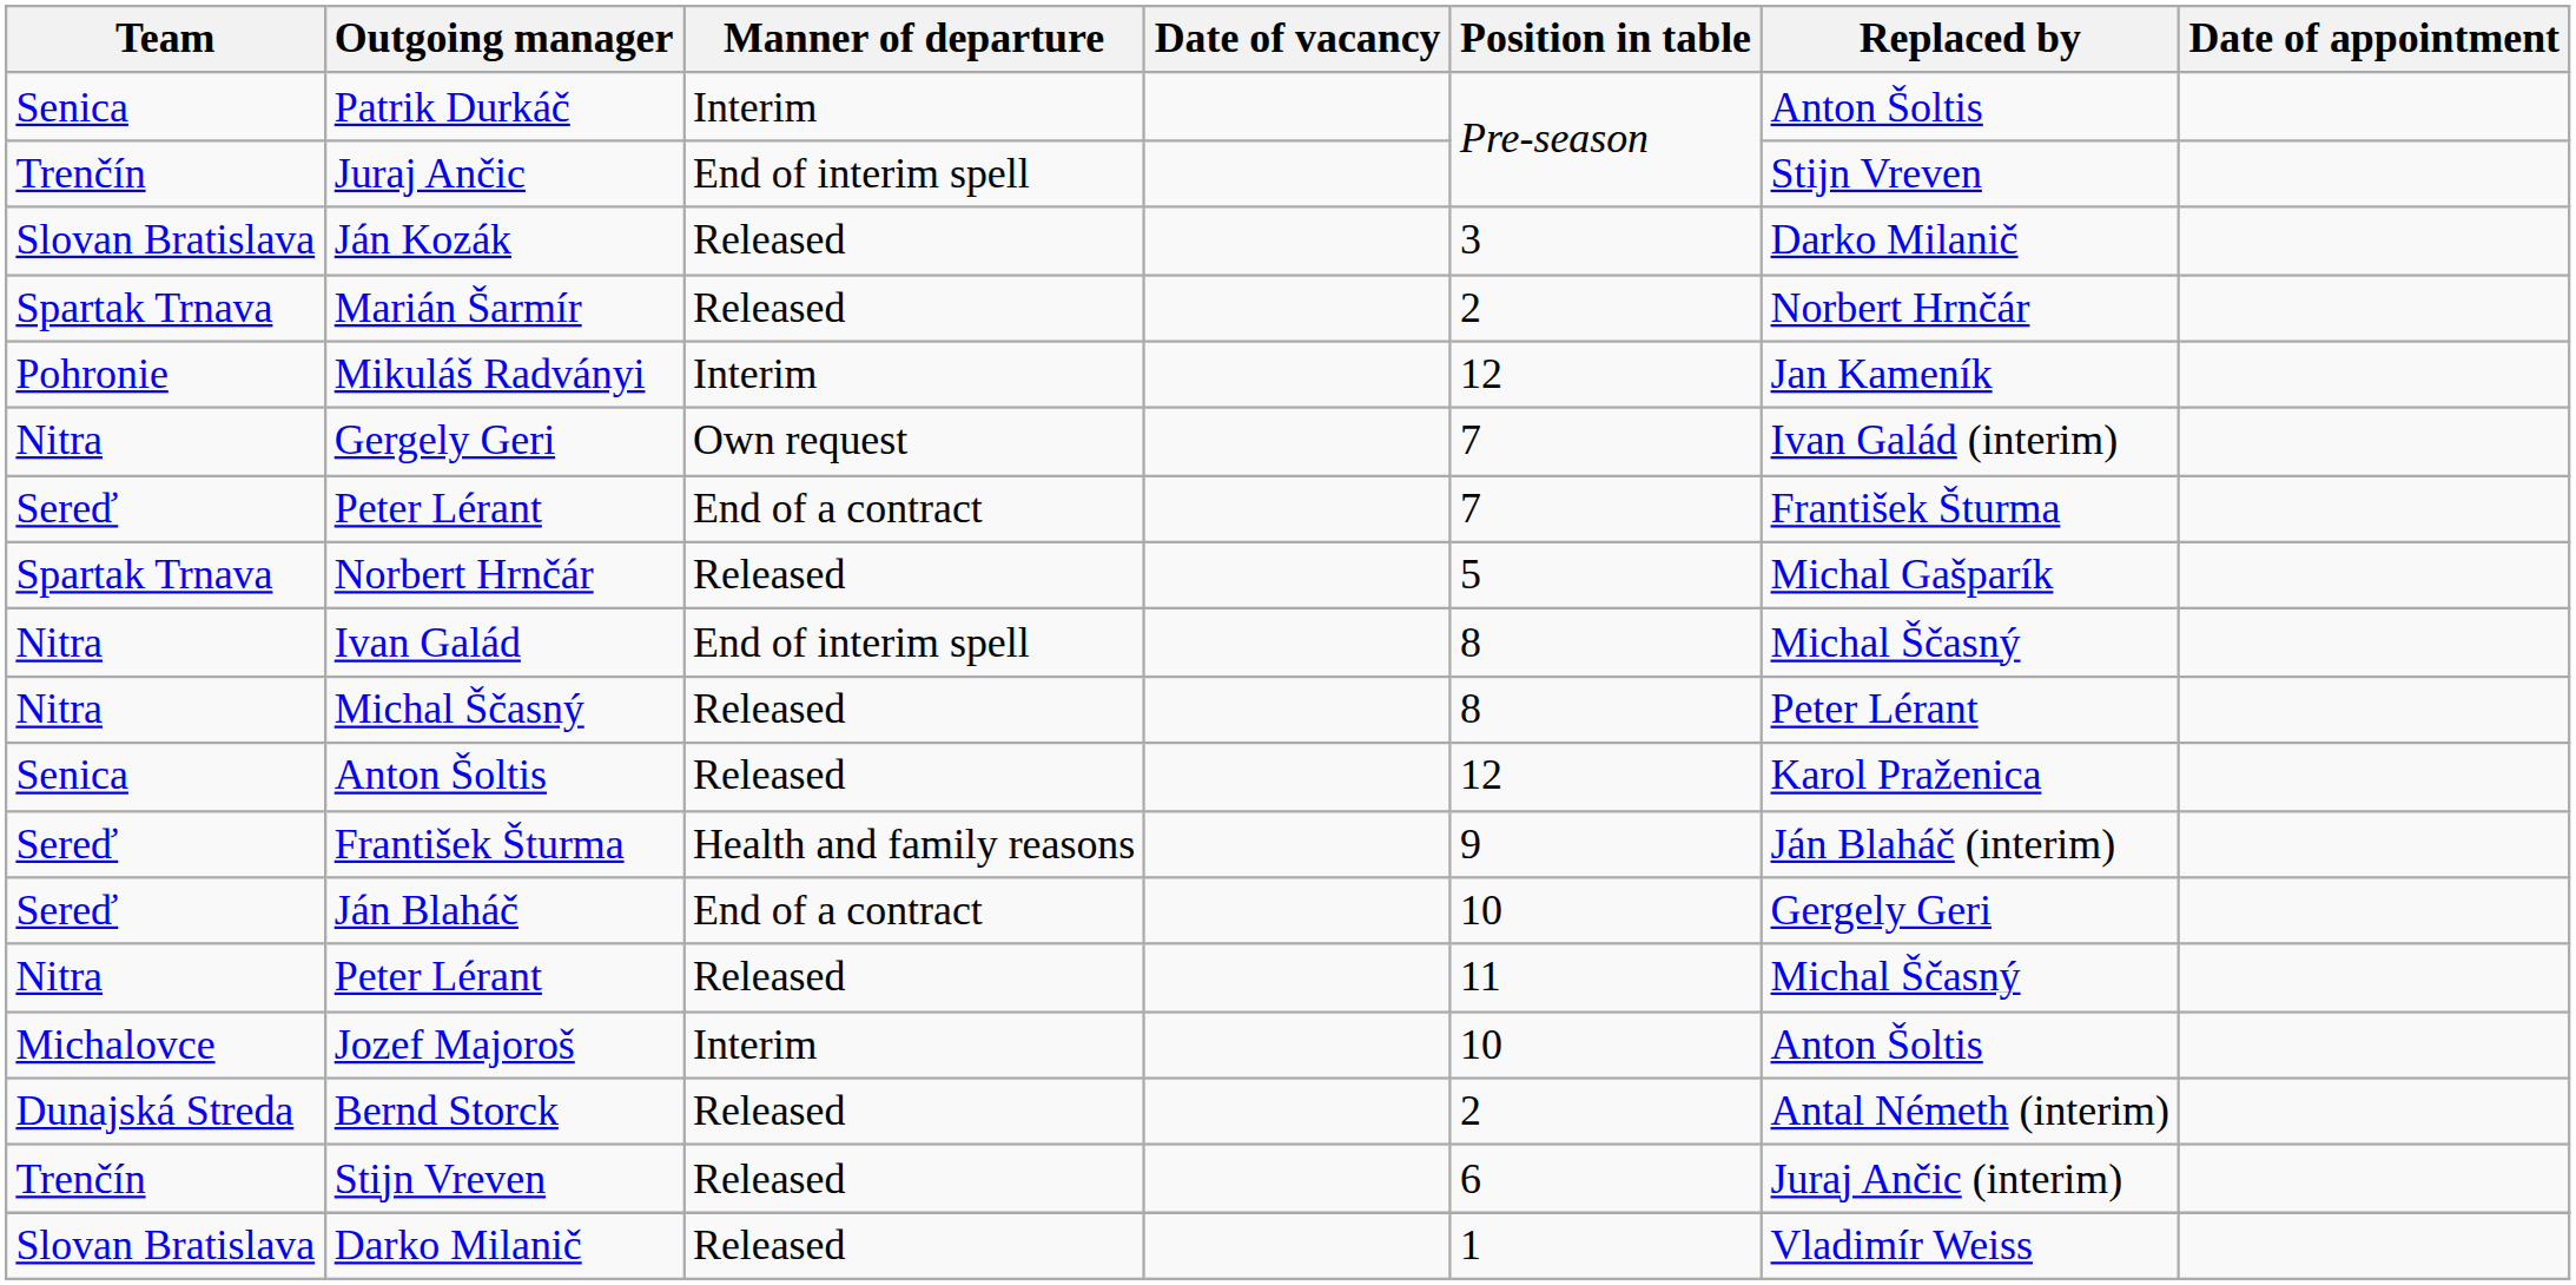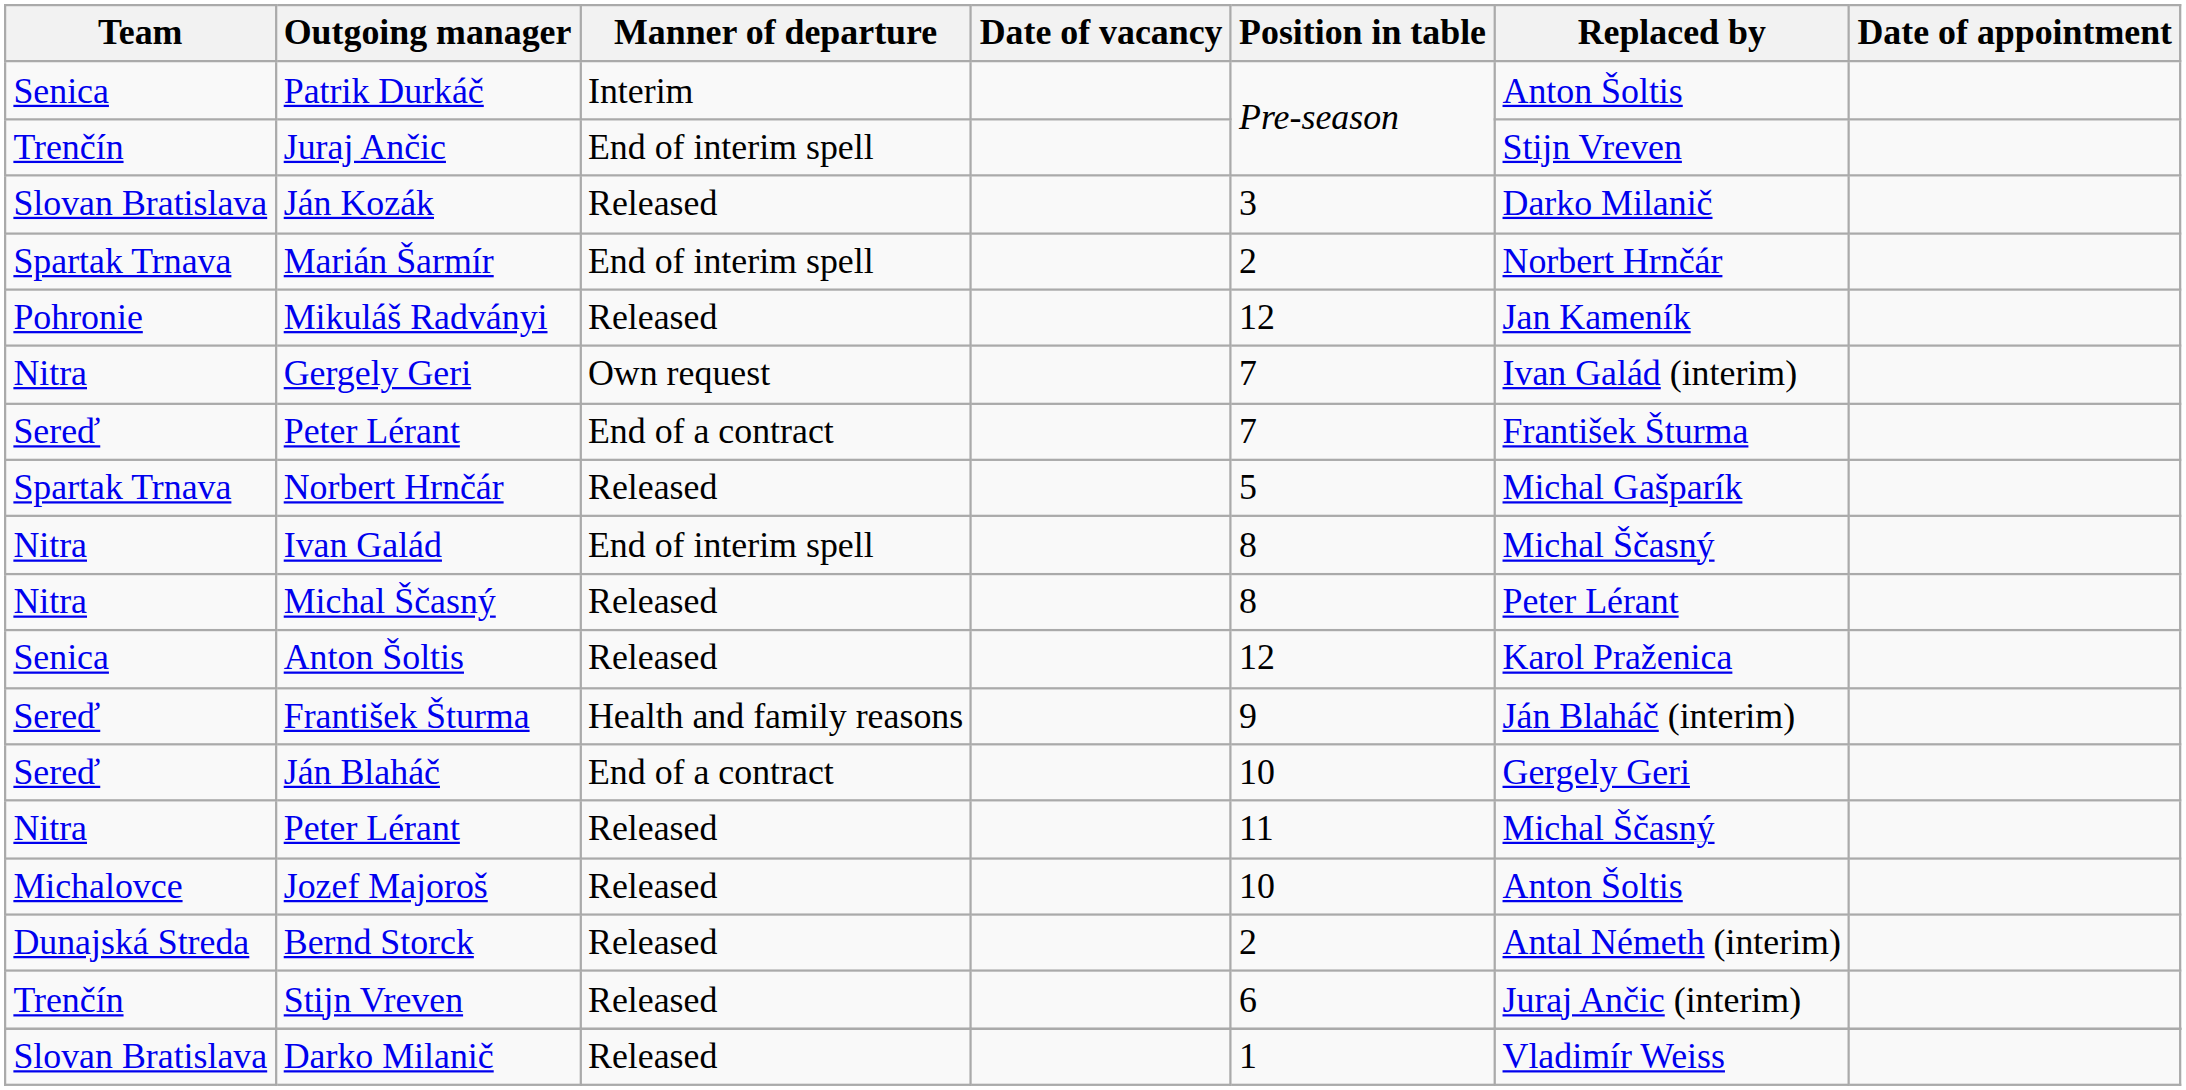 <table class="wikitable sortable">
 <tr>
 <th>Team</th>
 <th>Outgoing manager</th>
 <th>Manner of departure</th>
 <th>Date of vacancy</th>
 <th>Position in table</th>
 <th>Replaced by</th>
 <th>Date of appointment</th>
 </tr>
 <tr>
 <td><a href='#'>Senica</a></td>
 <td> <a href='#'>Patrik Durkáč</a></td>
 <td>Interim</td>
 <td></td>
 <td rowspan=2><em>Pre-season</em></td>
 <td> <a href='#'>Anton Šoltis</a></td>
 <td></td>
 </tr>
 <tr>
 <td><a href='#'>Trenčín</a></td>
 <td> <a href='#'>Juraj Ančic</a></td>
 <td>End of interim spell</td>
 <td></td>
 <td> <a href='#'>Stijn Vreven</a></td>
 <td></td>
 </tr>
 <tr>
 <td><a href='#'>Slovan Bratislava</a></td>
 <td> <a href='#'>Ján Kozák</a></td>
 <td>Released</td>
 <td></td>
 <td>3</td>
 <td> <a href='#'>Darko Milanič</a></td>
 <td></td>
 </tr>
 <tr>
 <td><a href='#'>Spartak Trnava</a></td>
 <td> <a href='#'>Marián Šarmír</a></td>
-<td>Released</td>
+<td>End of interim spell</td>
 <td></td>
 <td>2</td>
 <td> <a href='#'>Norbert Hrnčár</a></td>
 <td></td>
 </tr>
 <tr>
 <td><a href='#'>Pohronie</a></td>
 <td> <a href='#'>Mikuláš Radványi</a></td>
-<td>Interim</td>
+<td>Released</td>
 <td></td>
 <td>12</td>
 <td> <a href='#'>Jan Kameník</a></td>
 <td></td>
 </tr>
 <tr>
 <td><a href='#'>Nitra</a></td>
 <td> <a href='#'>Gergely Geri</a></td>
 <td>Own request</td>
 <td></td>
 <td>7</td>
 <td> <a href='#'>Ivan Galád</a> (interim)</td>
 <td></td>
 </tr>
 <tr>
 <td><a href='#'>Sereď</a></td>
 <td> <a href='#'>Peter Lérant</a></td>
 <td>End of a contract</td>
 <td></td>
 <td>7</td>
 <td> <a href='#'>František Šturma</a></td>
 <td></td>
 </tr>
 <tr>
 <td><a href='#'>Spartak Trnava</a></td>
 <td> <a href='#'>Norbert Hrnčár</a></td>
 <td>Released</td>
 <td></td>
 <td>5</td>
 <td> <a href='#'>Michal Gašparík</a></td>
 <td></td>
 </tr>
 <tr>
 <td><a href='#'>Nitra</a></td>
 <td> <a href='#'>Ivan Galád</a></td>
 <td>End of interim spell</td>
 <td></td>
 <td>8</td>
 <td> <a href='#'>Michal Ščasný</a></td>
 <td></td>
 </tr>
 <tr>
 <td><a href='#'>Nitra</a></td>
 <td> <a href='#'>Michal Ščasný</a></td>
 <td>Released</td>
 <td></td>
 <td>8</td>
 <td> <a href='#'>Peter Lérant</a></td>
 <td></td>
 </tr>
 <tr>
 <td><a href='#'>Senica</a></td>
 <td>  <a href='#'>Anton Šoltis</a></td>
 <td>Released</td>
 <td></td>
 <td>12</td>
 <td>  <a href='#'>Karol Praženica</a></td>
 <td></td>
 </tr>
 <tr>
 <td><a href='#'>Sereď</a></td>
 <td>  <a href='#'>František Šturma</a></td>
 <td>Health and family reasons</td>
 <td></td>
 <td>9</td>
 <td>  <a href='#'>Ján Blaháč</a> (interim)</td>
 <td></td>
 </tr>
 <tr>
 <td><a href='#'>Sereď</a></td>
 <td>  <a href='#'>Ján Blaháč</a></td>
 <td>End of a contract</td>
 <td></td>
 <td>10</td>
 <td>  <a href='#'>Gergely Geri</a></td>
 <td></td>
 </tr>
 <tr>
 <td><a href='#'>Nitra</a></td>
 <td> <a href='#'>Peter Lérant</a></td>
 <td>Released</td>
 <td></td>
 <td>11</td>
 <td> <a href='#'>Michal Ščasný</a></td>
 <td></td>
 </tr>
 <tr>
 <td><a href='#'>Michalovce</a></td>
 <td> <a href='#'>Jozef Majoroš</a></td>
-<td>Interim</td>
+<td>Released</td>
 <td></td>
 <td>10</td>
 <td> <a href='#'>Anton Šoltis</a></td>
 <td></td>
 </tr>
 <tr>
 <td><a href='#'>Dunajská Streda</a></td>
 <td> <a href='#'>Bernd Storck</a></td>
 <td>Released</td>
 <td></td>
 <td>2</td>
 <td> <a href='#'>Antal Németh</a> (interim)</td>
 <td></td>
 </tr>
 <tr>
 <td><a href='#'>Trenčín</a></td>
 <td> <a href='#'>Stijn Vreven</a></td>
 <td>Released</td>
 <td></td>
 <td>6</td>
 <td> <a href='#'>Juraj Ančic</a> (interim)</td>
 <td></td>
 </tr>
 <tr>
 </tr>
 <tr>
 <td><a href='#'>Slovan Bratislava</a></td>
 <td> <a href='#'>Darko Milanič</a></td>
 <td>Released</td>
 <td></td>
 <td>1</td>
 <td> <a href='#'>Vladimír Weiss</a></td>
 <td></td>
 </tr>
 </table>
